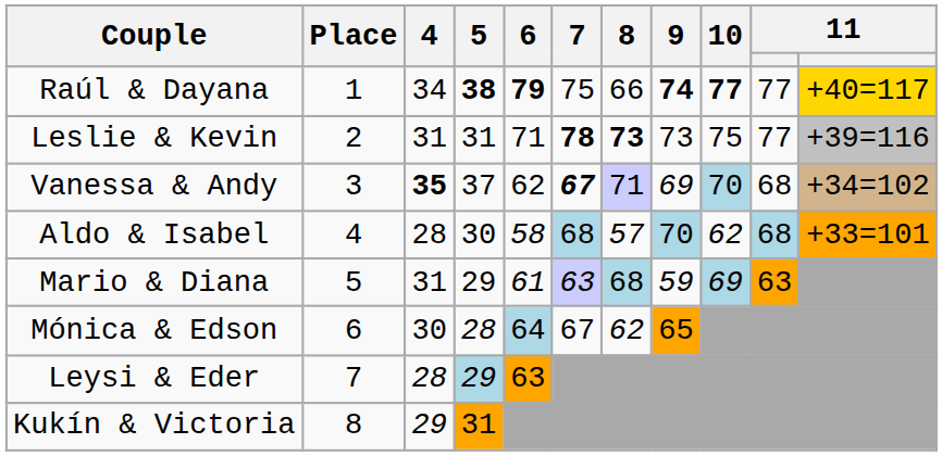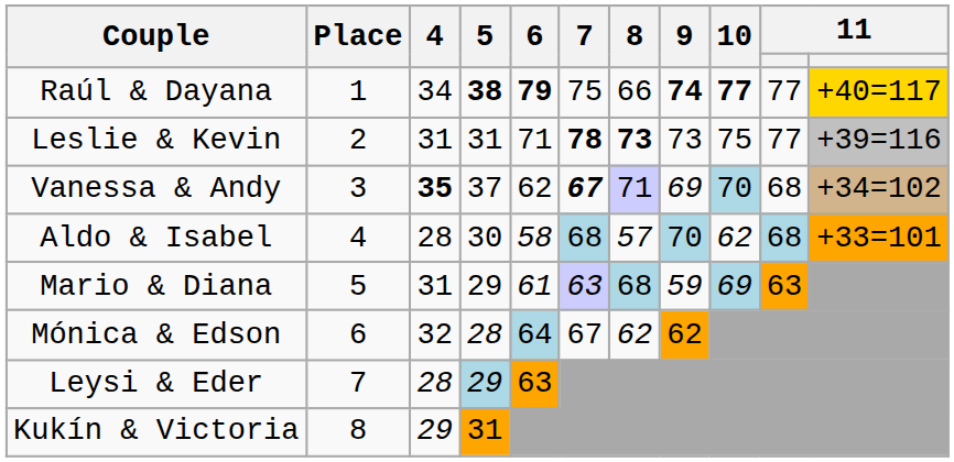 <table class="wikitable sortable" style="margin:auto; text-align:center; white-space:nowrap">
 <tr>
 <th rowspan=2>Couple</th>
 <th rowspan=2>Place</th>
 <th rowspan=2>4</th>
 <th rowspan=2>5</th>
 <th rowspan=2>6</th>
 <th rowspan=2>7</th>
 <th rowspan=2>8</th>
 <th rowspan=2>9</th>
 <th rowspan=2>10</th>
 <th colspan=2>11</th>
 </tr>
 <tr>
 <th></th>
 <th></th>
 </tr>
 <tr>
 <td>Raúl & Dayana</td>
 <td>1</td>
 <td>34</td>
 <td><span><strong>38</strong></span></td>
 <td><span><strong>79</strong></span></td>
 <td>75</td>
 <td>66</td>
 <td><span><strong>74</strong></span></td>
 <td><span><strong>77</strong></span></td>
 <td>77</td>
 <td style="background:gold">+40=117</td>
 </tr>
 <tr>
 <td>Leslie & Kevin</td>
 <td>2</td>
 <td>31</td>
 <td>31</td>
 <td>71</td>
 <td><span><strong>78</strong></span></td>
 <td><span><strong>73</strong></span></td>
 <td>73</td>
 <td>75</td>
 <td>77</td>
 <td style="background:silver">+39=116</td>
 </tr>
 <tr>
 <td>Vanessa & Andy</td>
 <td>3</td>
 <td><span><strong>35</strong></span></td>
 <td>37</td>
 <td>62</td>
 <td><strong><span><em>67</em></span></strong></td>
 <td bgcolor=#CCCCFF>71</td>
 <td><span><em>69</em></span></td>
 <td bgcolor=lightblue>70</td>
 <td>68</td>
 <td style="background:tan">+34=102</td>
 </tr>
 <tr>
 <td>Aldo & Isabel</td>
 <td>4</td>
 <td>28</td>
 <td>30</td>
 <td><span><em>58</em></span></td>
 <td bgcolor=lightblue>68</td>
 <td><span><em>57</em></span></td>
 <td bgcolor=lightblue>70</td>
 <td><span><em>62</em></span></td>
 <td bgcolor=lightblue>68</td>
 <td bgcolor=orange>+33=101</td>
 </tr>
 <tr>
 <td>Mario & Diana</td>
 <td>5</td>
 <td>31</td>
 <td>29</td>
 <td><span><em>61</em></span></td>
 <td bgcolor=#CCCCFF><span><em>63</em></span></td>
 <td bgcolor=lightblue>68</td>
 <td><span><em>59</em></span></td>
 <td bgcolor=lightblue><span><em>69</em></span></td>
 <td bgcolor=orange>63</td>
 <td colspan="1" style="background:darkgrey;"></td>
 </tr>
 <tr>
 <td>Mónica & Edson</td>
 <td>6</td>
-<td>30</td>
+<td>32</td>
 <td><span><em>28</em></span></td>
 <td bgcolor=lightblue>64</td>
 <td>67</td>
 <td><span><em>62</em></span></td>
-<td bgcolor=orange>65</td>
+<td bgcolor=orange>62</td>
 <td colspan="3" style="background:darkgrey;"></td>
 </tr>
 <tr>
 <td>Leysi & Eder</td>
 <td>7</td>
 <td><span><em>28</em></span></td>
 <td bgcolor=lightblue><span><em>29</em></span></td>
 <td bgcolor=orange>63</td>
 <td colspan="6" style="background:darkgrey;"></td>
 </tr>
 <tr>
 <td>Kukín & Victoria</td>
 <td>8</td>
 <td><span><em>29</em></span></td>
 <td bgcolor=orange>31</td>
 <td colspan="7" style="background:darkgrey;"></td>
 </tr>
 </table>
